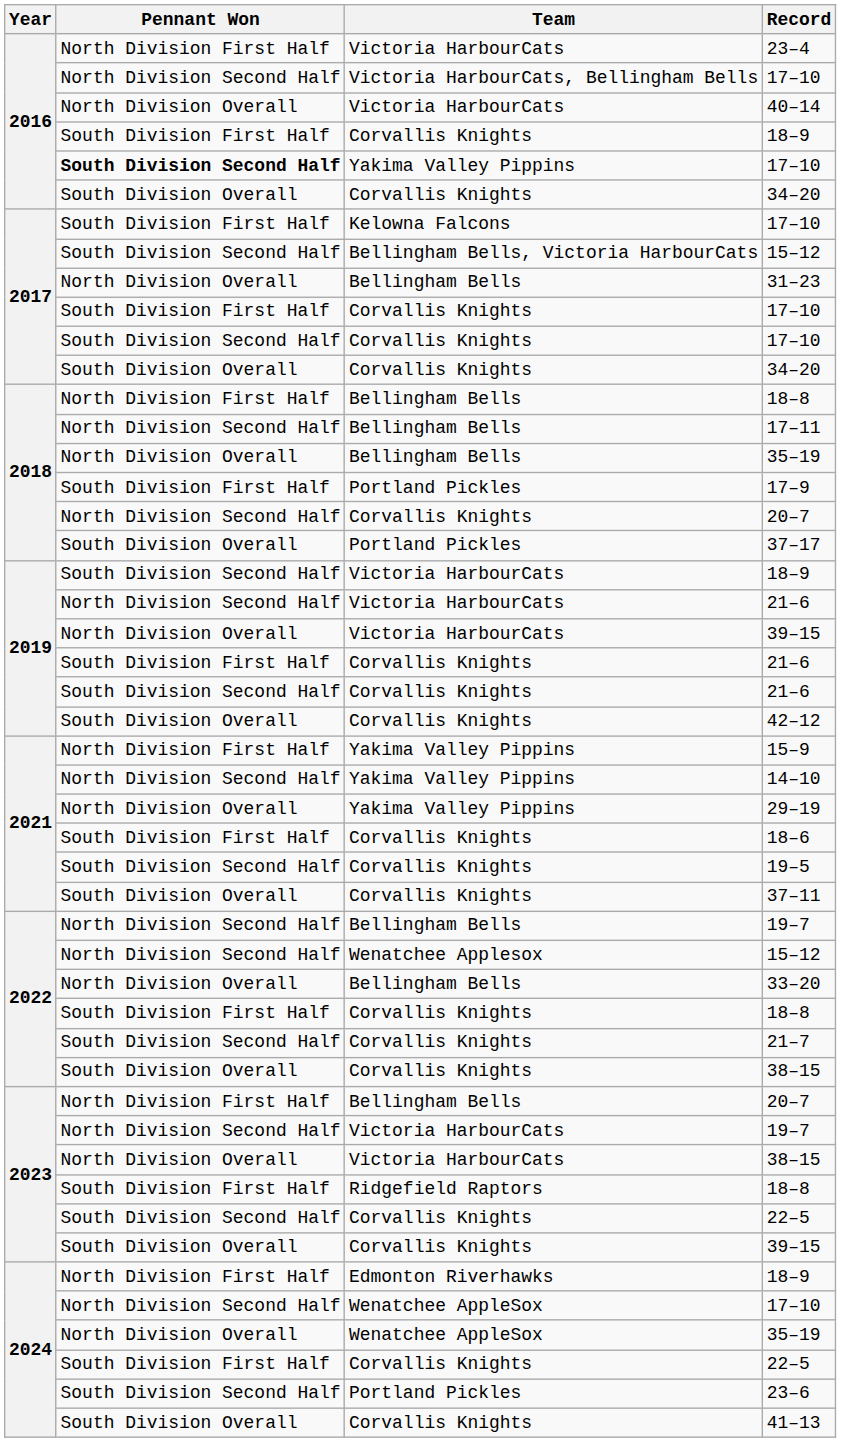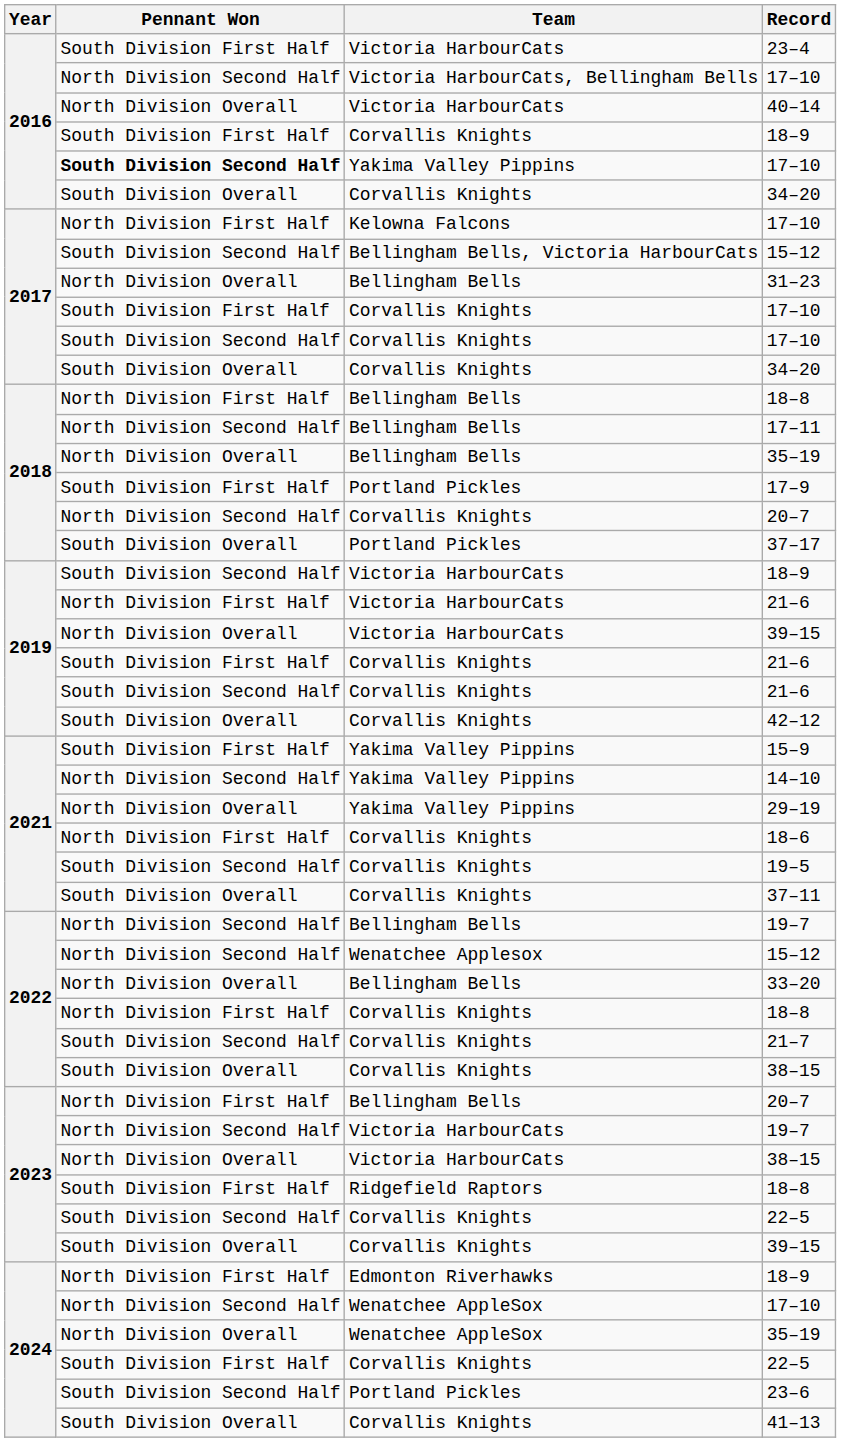 <table class="wikitable">
 <tr>
 <th>Year</th>
 <th>Pennant Won</th>
 <th>Team</th>
 <th>Record</th>
 </tr>
 <tr>
 <th rowspan="6">2016</th>
-<td>North Division First Half</td>
+<td>South Division First Half</td>
 <td>Victoria HarbourCats</td>
 <td>23–4</td>
 </tr>
 <tr>
 <td>North Division Second Half</td>
 <td>Victoria HarbourCats, Bellingham Bells</td>
 <td>17–10</td>
 </tr>
 <tr>
 <td>North Division Overall</td>
 <td>Victoria HarbourCats</td>
 <td>40–14</td>
 </tr>
 <tr>
 <td>South Division First Half</td>
 <td>Corvallis Knights</td>
 <td>18–9</td>
 </tr>
 <tr>
 <td><strong>South Division Second Half</strong></td>
 <td>Yakima Valley Pippins</td>
 <td>17–10</td>
 </tr>
 <tr>
 <td>South Division Overall</td>
 <td>Corvallis Knights</td>
 <td>34–20</td>
 </tr>
 <tr>
 <th rowspan="6">2017</th>
-<td>South Division First Half</td>
+<td>North Division First Half</td>
 <td>Kelowna Falcons</td>
 <td>17–10</td>
 </tr>
 <tr>
 <td>South Division Second Half</td>
 <td>Bellingham Bells, Victoria HarbourCats</td>
 <td>15–12</td>
 </tr>
 <tr>
 <td>North Division Overall</td>
 <td>Bellingham Bells</td>
 <td>31–23</td>
 </tr>
 <tr>
 <td>South Division First Half</td>
 <td>Corvallis Knights</td>
 <td>17–10</td>
 </tr>
 <tr>
 <td>South Division Second Half</td>
 <td>Corvallis Knights</td>
 <td>17–10</td>
 </tr>
 <tr>
 <td>South Division Overall</td>
 <td>Corvallis Knights</td>
 <td>34–20</td>
 </tr>
 <tr>
 <th rowspan="6">2018</th>
 <td>North Division First Half</td>
 <td>Bellingham Bells</td>
 <td>18–8</td>
 </tr>
 <tr>
 <td>North Division Second Half</td>
 <td>Bellingham Bells</td>
 <td>17–11</td>
 </tr>
 <tr>
 <td>North Division Overall</td>
 <td>Bellingham Bells</td>
 <td>35–19</td>
 </tr>
 <tr>
 <td>South Division First Half</td>
 <td>Portland Pickles</td>
 <td>17–9</td>
 </tr>
 <tr>
 <td>North Division Second Half</td>
 <td>Corvallis Knights</td>
 <td>20–7</td>
 </tr>
 <tr>
 <td>South Division Overall</td>
 <td>Portland Pickles</td>
 <td>37–17</td>
 </tr>
 <tr>
 <th rowspan="6">2019</th>
 <td>South Division Second Half</td>
 <td>Victoria HarbourCats</td>
 <td>18–9</td>
 </tr>
 <tr>
-<td>North Division Second Half</td>
+<td>North Division First Half</td>
 <td>Victoria HarbourCats</td>
 <td>21–6</td>
 </tr>
 <tr>
 <td>North Division Overall</td>
 <td>Victoria HarbourCats</td>
 <td>39–15</td>
 </tr>
 <tr>
 <td>South Division First Half</td>
 <td>Corvallis Knights</td>
 <td>21–6</td>
 </tr>
 <tr>
 <td>South Division Second Half</td>
 <td>Corvallis Knights</td>
 <td>21–6</td>
 </tr>
 <tr>
 <td>South Division Overall</td>
 <td>Corvallis Knights</td>
 <td>42–12</td>
 </tr>
 <tr>
 <th rowspan="6">2021</th>
-<td>North Division First Half</td>
+<td>South Division First Half</td>
 <td>Yakima Valley Pippins</td>
 <td>15–9</td>
 </tr>
 <tr>
 <td>North Division Second Half</td>
 <td>Yakima Valley Pippins</td>
 <td>14–10</td>
 </tr>
 <tr>
 <td>North Division Overall</td>
 <td>Yakima Valley Pippins</td>
 <td>29–19</td>
 </tr>
 <tr>
-<td>South Division First Half</td>
+<td>North Division First Half</td>
 <td>Corvallis Knights</td>
 <td>18–6</td>
 </tr>
 <tr>
 <td>South Division Second Half</td>
 <td>Corvallis Knights</td>
 <td>19–5</td>
 </tr>
 <tr>
 <td>South Division Overall</td>
 <td>Corvallis Knights</td>
 <td>37–11</td>
 </tr>
 <tr>
 <th rowspan="6">2022</th>
 <td>North Division Second Half</td>
 <td>Bellingham Bells</td>
 <td>19–7</td>
 </tr>
 <tr>
 <td>North Division Second Half</td>
 <td>Wenatchee Applesox</td>
 <td>15–12</td>
 </tr>
 <tr>
 <td>North Division Overall</td>
 <td>Bellingham Bells</td>
 <td>33–20</td>
 </tr>
 <tr>
-<td>South Division First Half</td>
+<td>North Division First Half</td>
 <td>Corvallis Knights</td>
 <td>18–8</td>
 </tr>
 <tr>
 <td>South Division Second Half</td>
 <td>Corvallis Knights</td>
 <td>21–7</td>
 </tr>
 <tr>
 <td>South Division Overall</td>
 <td>Corvallis Knights</td>
 <td>38–15</td>
 </tr>
 <tr>
 <th rowspan="6">2023</th>
 <td>North Division First Half</td>
 <td>Bellingham Bells</td>
 <td>20–7</td>
 </tr>
 <tr>
 <td>North Division Second Half</td>
 <td>Victoria HarbourCats</td>
 <td>19–7</td>
 </tr>
 <tr>
 <td>North Division Overall</td>
 <td>Victoria HarbourCats</td>
 <td>38–15</td>
 </tr>
 <tr>
 <td>South Division First Half</td>
 <td>Ridgefield Raptors</td>
 <td>18–8</td>
 </tr>
 <tr>
 <td>South Division Second Half</td>
 <td>Corvallis Knights</td>
 <td>22–5</td>
 </tr>
 <tr>
 <td>South Division Overall</td>
 <td>Corvallis Knights</td>
 <td>39–15</td>
 </tr>
 <tr>
 <th rowspan="6">2024</th>
 <td>North Division First Half</td>
 <td>Edmonton Riverhawks</td>
 <td>18–9</td>
 </tr>
 <tr>
 <td>North Division Second Half</td>
 <td>Wenatchee AppleSox</td>
 <td>17–10</td>
 </tr>
 <tr>
 <td>North Division Overall</td>
 <td>Wenatchee AppleSox</td>
 <td>35–19</td>
 </tr>
 <tr>
 <td>South Division First Half</td>
 <td>Corvallis Knights</td>
 <td>22–5</td>
 </tr>
 <tr>
 <td>South Division Second Half</td>
 <td>Portland Pickles</td>
 <td>23–6</td>
 </tr>
 <tr>
 <td>South Division Overall</td>
 <td>Corvallis Knights</td>
 <td>41–13</td>
 </tr>
 </table>
